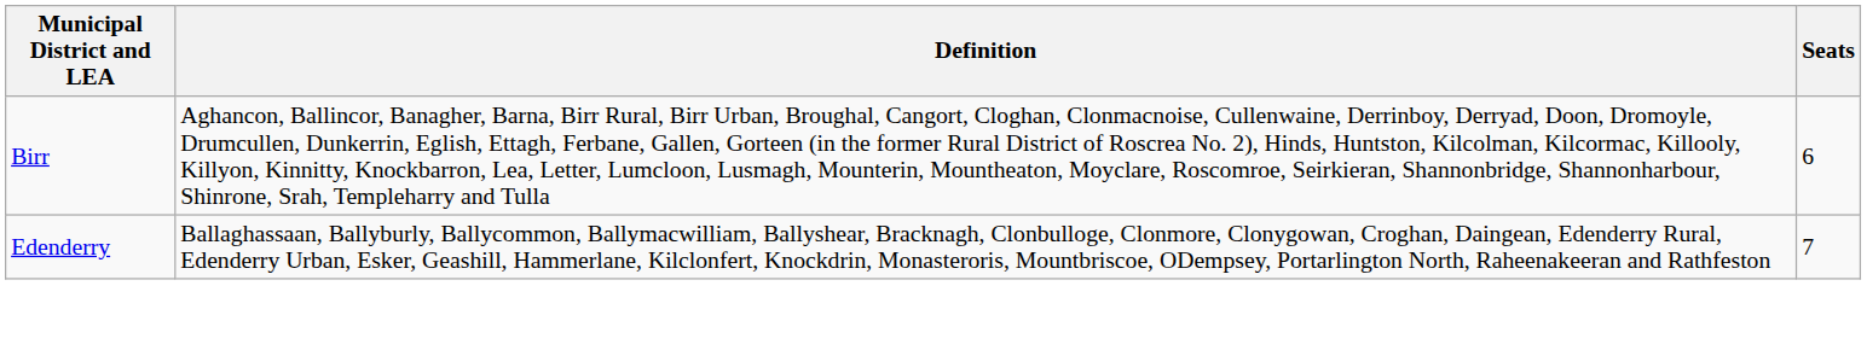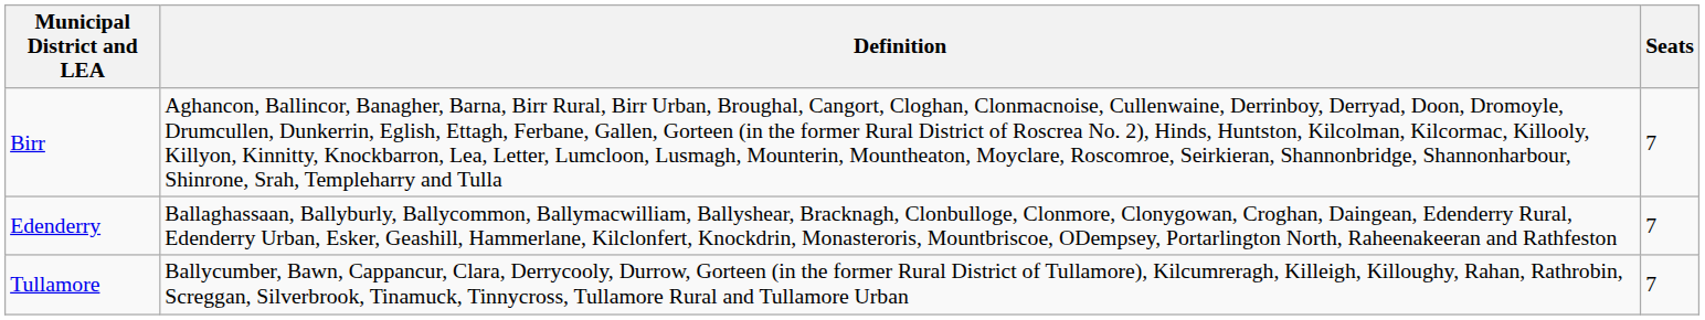 <table class="wikitable">
 <tr>
 <th>Municipal District and LEA</th>
 <th>Definition</th>
 <th>Seats</th>
 </tr>
 <tr>
 <td><a href='#'>Birr</a></td>
 <td>Aghancon, Ballincor, Banagher, Barna, Birr Rural, Birr Urban, Broughal, Cangort, Cloghan, Clonmacnoise, Cullenwaine, Derrinboy, Derryad, Doon, Dromoyle, Drumcullen, Dunkerrin, Eglish, Ettagh, Ferbane, Gallen, Gorteen (in the former Rural District of Roscrea No. 2), Hinds, Huntston, Kilcolman, Kilcormac, Killooly, Killyon, Kinnitty, Knockbarron, Lea, Letter, Lumcloon, Lusmagh, Mounterin, Mountheaton, Moyclare, Roscomroe, Seirkieran, Shannonbridge, Shannonharbour, Shinrone, Srah, Templeharry and Tulla</td>
-<td>6</td>
+<td>7</td>
 </tr>
 <tr>
 <td><a href='#'>Edenderry</a></td>
 <td>Ballaghassaan, Ballyburly, Ballycommon, Ballymacwilliam, Ballyshear, Bracknagh, Clonbulloge, Clonmore, Clonygowan, Croghan, Daingean, Edenderry Rural, Edenderry Urban, Esker, Geashill, Hammerlane, Kilclonfert, Knockdrin, Monasteroris, Mountbriscoe, ODempsey, Portarlington North, Raheenakeeran and Rathfeston</td>
 <td>7</td>
 </tr>
+<tr>
+<td><a href='#'>Tullamore</a></td>
+<td>Ballycumber, Bawn, Cappancur, Clara, Derrycooly, Durrow, Gorteen (in the former Rural District of Tullamore), Kilcumreragh, Killeigh, Killoughy, Rahan, Rathrobin, Screggan, Silverbrook, Tinamuck, Tinnycross, Tullamore Rural and Tullamore Urban</td>
+<td>7</td>
+</tr>
 </table>
